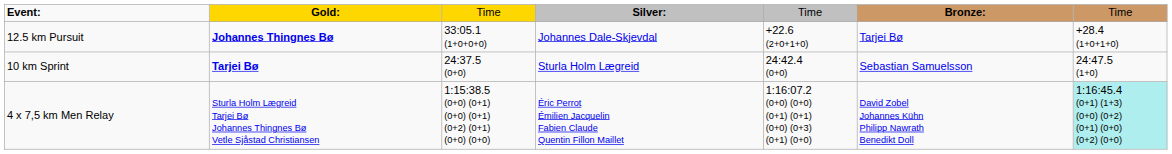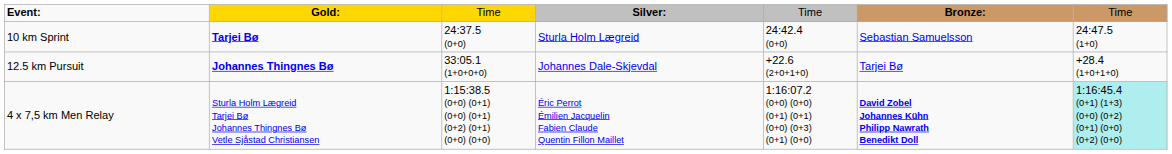 <table class="wikitable" width=85%>
 <tr>
 <td><strong>Event:</strong></td>
 <td style="text-align:center;background-color:gold;"><strong>Gold:</strong></td>
 <td style="text-align:center;background-color:gold;">Time</td>
 <td style="text-align:center;background-color:silver;"><strong>Silver:</strong></td>
 <td style="text-align:center;background-color:silver;">Time</td>
 <td style="text-align:center;background-color:#CC9966;"><strong>Bronze:</strong></td>
 <td style="text-align:center;background-color:#CC9966;">Time</td>
 </tr>
 <tr>
+<td>10 km Sprint</td>
+<td><strong><a href='#'>Tarjei Bø</a></strong><br><small></small></td>
+<td>24:37.5<br><small>(0+0)</small></td>
+<td><a href='#'>Sturla Holm Lægreid</a><br><small></small></td>
+<td>24:42.4<br><small>(0+0)</small></td>
+<td><a href='#'>Sebastian Samuelsson</a><br><small></small></td>
+<td>24:47.5<br><small>(1+0)</small></td>
+</tr>
+<tr>
 <td>12.5 km Pursuit</td>
 <td><strong><a href='#'>Johannes Thingnes Bø</a></strong><br><small></small></td>
 <td>33:05.1<br><small>(1+0+0+0)</small></td>
 <td><a href='#'>Johannes Dale-Skjevdal</a><br><small></small></td>
 <td>+22.6<br><small>(2+0+1+0)</small></td>
 <td><a href='#'>Tarjei Bø</a><br><small></small></td>
 <td>+28.4<br><small>(1+0+1+0)</small></td>
 </tr>
 <tr>
-<td>10 km Sprint</td>
-<td><strong><a href='#'>Tarjei Bø</a></strong><br><small></small></td>
-<td>24:37.5<br><small>(0+0)</small></td>
-<td><a href='#'>Sturla Holm Lægreid</a><br><small></small></td>
-<td>24:42.4<br><small>(0+0)</small></td>
-<td><a href='#'>Sebastian Samuelsson</a><br><small></small></td>
-<td>24:47.5<br><small>(1+0)</small></td>
-</tr>
-<tr>
 <td>4 x 7,5 km Men Relay</td>
 <td><strong></strong><br><small><a href='#'>Sturla Holm Lægreid</a><br><a href='#'>Tarjei Bø</a><br><a href='#'>Johannes Thingnes Bø</a><br><a href='#'>Vetle Sjåstad Christiansen</a></small></td>
 <td>1:15:38.5<br><small>(0+0) (0+1)<br>(0+0) (0+1)<br>(0+2) (0+1)<br>(0+0) (0+0)<br></small></td>
 <td><br><small><a href='#'>Éric Perrot</a><br><a href='#'>Émilien Jacquelin</a><br><a href='#'>Fabien Claude</a><br><a href='#'>Quentin Fillon Maillet</a></small></td>
 <td>1:16:07.2<br><small>(0+0) (0+0)<br>(0+1) (0+1)<br>(0+0) (0+3)<br>(0+1) (0+0)</small></td>
-<td><br><small><a href='#'>David Zobel</a><br><a href='#'>Johannes Kühn</a><br><a href='#'>Philipp Nawrath</a><br><a href='#'>Benedikt Doll</a></small></td>
+<td><strong><br><small><a href='#'>David Zobel</a><br><a href='#'>Johannes Kühn</a><br><a href='#'>Philipp Nawrath</a><br><a href='#'>Benedikt Doll</a></small></strong></td>
 <td style="background: paleturquoise;">1:16:45.4<br><small>(0+1) (1+3)<br>(0+0) (0+2)<br>(0+1) (0+0)<br>(0+2) (0+0)<br></small></td>
 </tr>
 </table>
